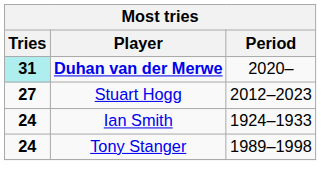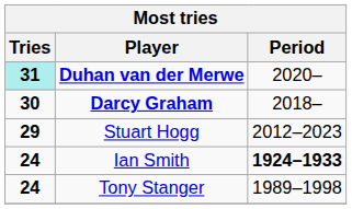 <table class="wikitable" style="text-align:center">
 <tr>
 <th colspan=3>Most tries</th>
 </tr>
 <tr>
 <th>Tries</th>
 <th !>Player</th>
 <th !>Period</th>
 </tr>
 <tr>
 <td style="background: paleturquoise;"><strong>31</strong></td>
 <td><strong><a href='#'>Duhan van der Merwe</a></strong></td>
 <td>2020–</td>
 </tr>
 <tr>
-<td><strong>27</strong></td>
+<td><strong>30</strong></td>
+<td><strong><a href='#'>Darcy Graham</a></strong></td>
+<td>2018–</td>
+</tr>
+<tr>
+<td><strong>29</strong></td>
 <td><a href='#'>Stuart Hogg</a></td>
 <td>2012–2023</td>
 </tr>
 <tr>
 <td><strong>24</strong></td>
 <td><a href='#'>Ian Smith</a></td>
-<td>1924–1933</td>
+<td><strong>1924–1933</strong></td>
 </tr>
 <tr>
 <td><strong>24</strong></td>
 <td><a href='#'>Tony Stanger</a></td>
 <td>1989–1998</td>
 </tr>
 <tr>
 </tr>
 </table>
